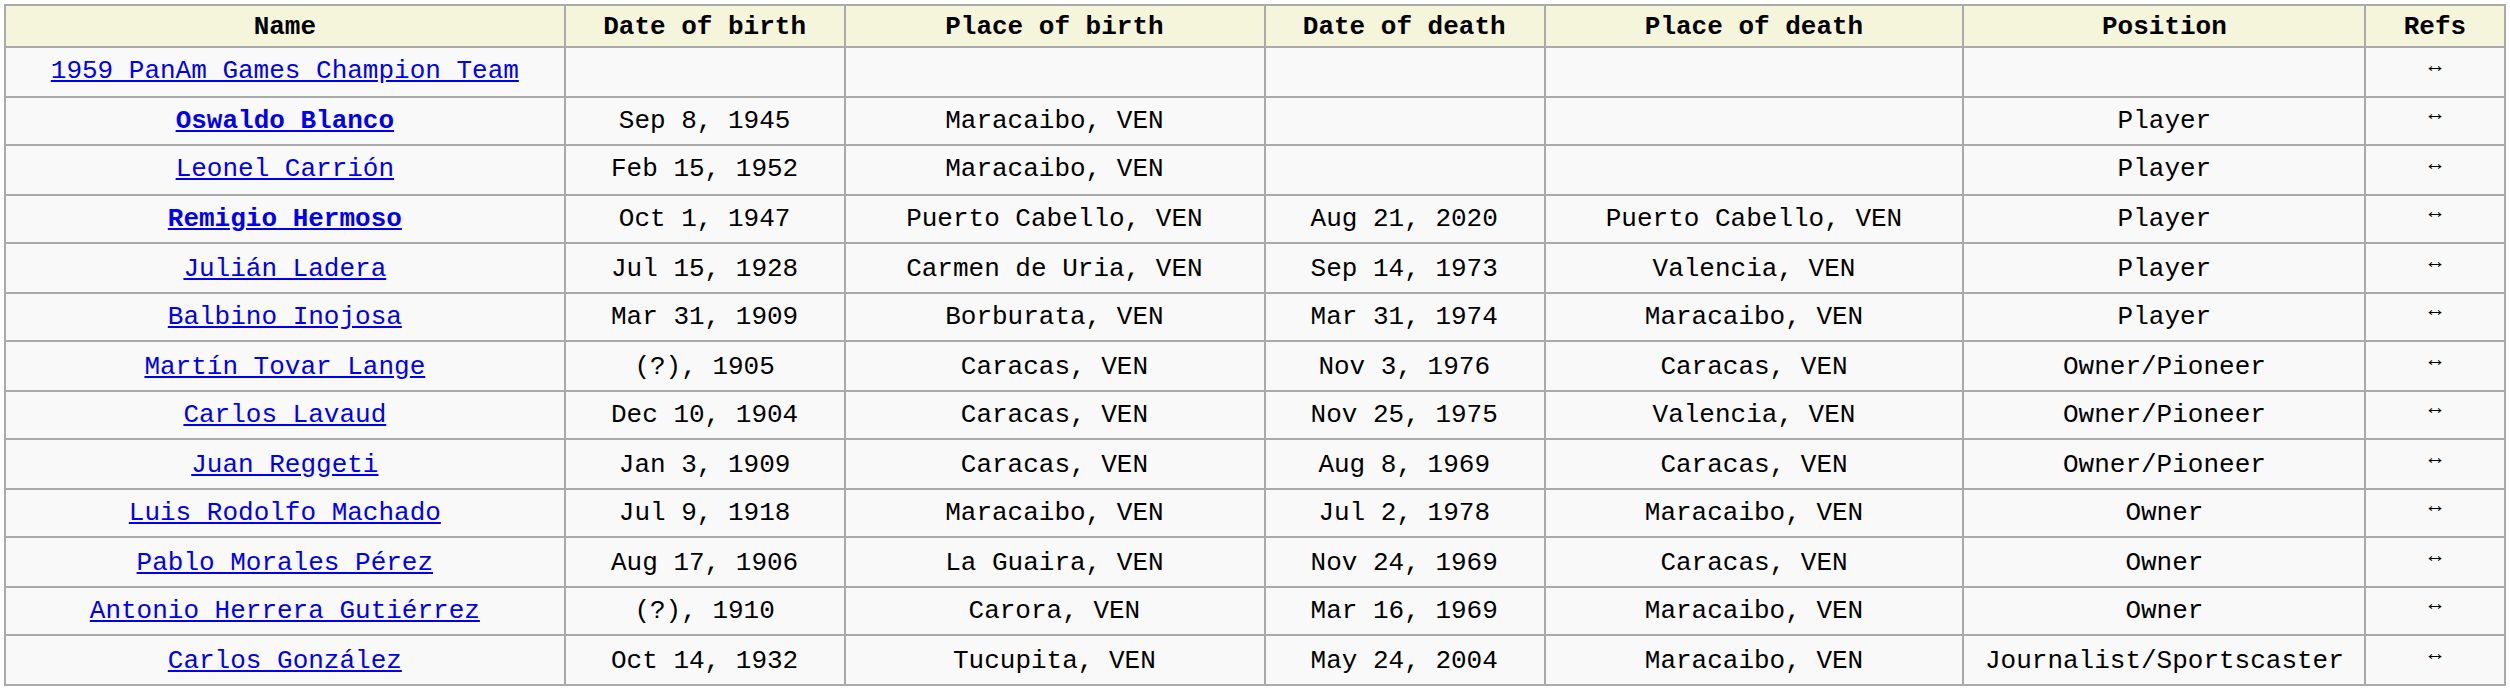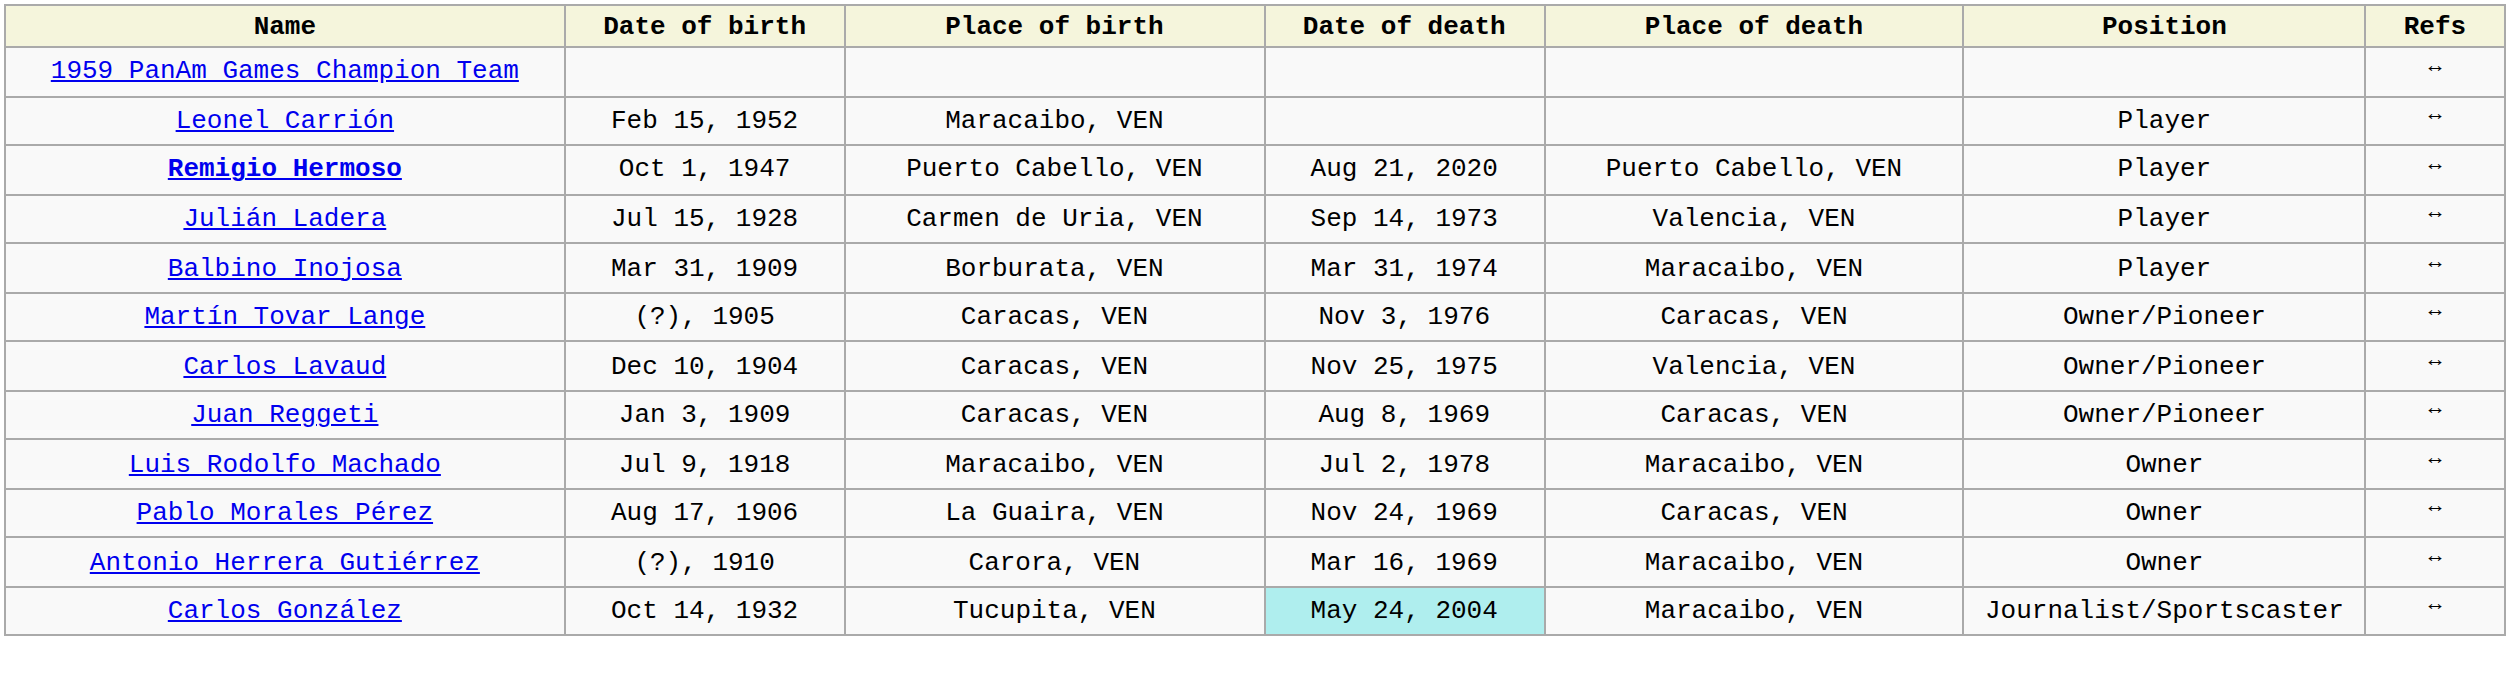 <table class="wikitable">
 <tr>
 <th style="background:#F5F5DC;" width=20%>Name</th>
 <th width=10% style="background:#F5F5DC;">Date of birth</th>
 <th width=15% style="background:#F5F5DC;">Place of birth</th>
 <th width=10% style="background:#F5F5DC;">Date of death</th>
 <th width=15% style="background:#F5F5DC;">Place of death</th>
 <th width=10% style="background:#F5F5DC;">Position</th>
 <th width=5% style="background:#F5F5DC;">Refs</th>
 </tr>
 <tr align=center>
 <td><a href='#'>1959 PanAm Games Champion Team</a></td>
 <td></td>
 <td></td>
 <td></td>
 <td></td>
 <td></td>
-<td><sup> ↔ </sup> </td>
-</tr>
-<tr align=center>
-<td><strong><a href='#'>Oswaldo Blanco</a></strong></td>
-<td>Sep 8, 1945</td>
-<td>Maracaibo, VEN</td>
-<td></td>
-<td></td>
-<td>Player</td>
 <td><sup> ↔ </sup> </td>
 </tr>
 <tr align=center>
 <td><a href='#'>Leonel Carrión</a></td>
 <td>Feb 15, 1952</td>
 <td>Maracaibo, VEN</td>
 <td></td>
 <td></td>
 <td>Player</td>
 <td><sup> ↔ </sup> </td>
 </tr>
 <tr align=center>
 <td><strong><a href='#'>Remigio Hermoso</a></strong></td>
 <td>Oct 1, 1947</td>
 <td>Puerto Cabello, VEN</td>
 <td>Aug 21, 2020</td>
 <td>Puerto Cabello, VEN</td>
 <td>Player</td>
 <td><sup> ↔ </sup> </td>
 </tr>
 <tr align=center>
 <td><a href='#'>Julián Ladera</a></td>
 <td>Jul 15, 1928</td>
 <td>Carmen de Uria, VEN</td>
 <td>Sep 14, 1973</td>
 <td>Valencia, VEN</td>
 <td>Player</td>
 <td><sup> ↔ </sup> </td>
 </tr>
 <tr align=center>
 <td><a href='#'>Balbino Inojosa</a></td>
 <td>Mar 31, 1909</td>
 <td>Borburata, VEN</td>
 <td>Mar 31, 1974</td>
 <td>Maracaibo, VEN</td>
 <td>Player</td>
 <td><sup> ↔ </sup> </td>
 </tr>
 <tr align=center>
 <td><a href='#'>Martín Tovar Lange</a></td>
 <td>(?), 1905</td>
 <td>Caracas, VEN</td>
 <td>Nov 3, 1976</td>
 <td>Caracas, VEN</td>
 <td>Owner/Pioneer</td>
 <td><sup> ↔ </sup> </td>
 </tr>
 <tr align=center>
 <td><a href='#'>Carlos Lavaud</a></td>
 <td>Dec 10, 1904</td>
 <td>Caracas, VEN</td>
 <td>Nov 25, 1975</td>
 <td>Valencia, VEN</td>
 <td>Owner/Pioneer</td>
 <td><sup> ↔ </sup> </td>
 </tr>
 <tr align=center>
 <td><a href='#'>Juan Reggeti</a></td>
 <td>Jan 3, 1909</td>
 <td>Caracas, VEN</td>
 <td>Aug 8, 1969</td>
 <td>Caracas, VEN</td>
 <td>Owner/Pioneer</td>
 <td><sup> ↔ </sup> </td>
 </tr>
 <tr align=center>
 <td><a href='#'>Luis Rodolfo Machado</a></td>
 <td>Jul 9, 1918</td>
 <td>Maracaibo, VEN</td>
 <td>Jul 2, 1978</td>
 <td>Maracaibo, VEN</td>
 <td>Owner</td>
 <td><sup> ↔ </sup> </td>
 </tr>
 <tr align=center>
 <td><a href='#'>Pablo Morales Pérez</a></td>
 <td>Aug 17, 1906</td>
 <td>La Guaira, VEN</td>
 <td>Nov 24, 1969</td>
 <td>Caracas, VEN</td>
 <td>Owner</td>
 <td><sup> ↔ </sup> </td>
 </tr>
 <tr align=center>
 <td><a href='#'>Antonio Herrera Gutiérrez</a></td>
 <td>(?), 1910</td>
 <td>Carora, VEN</td>
 <td>Mar 16, 1969</td>
 <td>Maracaibo, VEN</td>
 <td>Owner</td>
 <td><sup> ↔ </sup> </td>
 </tr>
 <tr align=center>
 <td><a href='#'>Carlos González</a></td>
 <td>Oct 14, 1932</td>
 <td>Tucupita, VEN</td>
-<td>May 24, 2004</td>
+<td style="background: paleturquoise;">May 24, 2004</td>
 <td>Maracaibo, VEN</td>
 <td>Journalist/Sportscaster</td>
 <td><sup> ↔ </sup> </td>
 </tr>
 <tr align=center>
 </tr>
 </table>
